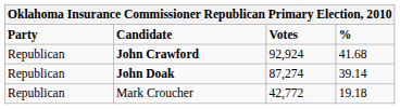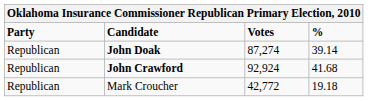 <table class="wikitable">
 <tr>
 <th colspan="4">Oklahoma Insurance Commissioner Republican Primary Election, 2010</th>
 </tr>
 <tr>
 <td><strong>Party</strong></td>
 <td><strong>Candidate</strong></td>
 <td><strong>Votes</strong></td>
 <td><strong>%</strong></td>
 </tr>
 <tr>
 <td>Republican</td>
+<td><strong>John Doak</strong></td>
+<td>87,274</td>
+<td>39.14</td>
+</tr>
+<tr>
+<td>Republican</td>
 <td><strong>John Crawford</strong></td>
 <td>92,924</td>
 <td>41.68</td>
-</tr>
-<tr>
-<td>Republican</td>
-<td><strong>John Doak</strong></td>
-<td>87,274</td>
-<td>39.14</td>
 </tr>
 <tr>
 <td>Republican</td>
 <td>Mark Croucher</td>
 <td>42,772</td>
 <td>19.18</td>
 </tr>
 </table>
